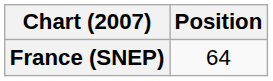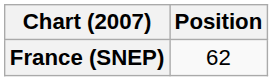 <table class="wikitable plainrowheaders" style="text-align:center">
 <tr>
 <th scope="col">Chart (2007)</th>
 <th scope="col">Position</th>
 </tr>
 <tr>
 <th scope="row">France (SNEP)</th>
-<td align="center">64</td>
+<td align="center">62</td>
 </tr>
 </table>
